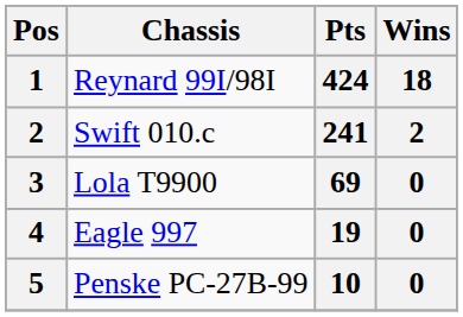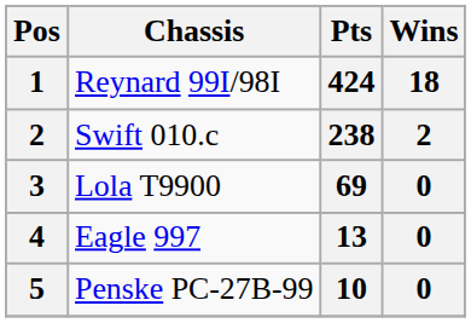 <table class="wikitable" style="font-size: 85%;; text-align:center;">
 <tr valign="top">
 <th valign="middle">Pos</th>
 <th valign="middle">Chassis</th>
 <th valign="middle">Pts</th>
 <th valign="middle">Wins</th>
 </tr>
 <tr>
 <th>1</th>
 <td align="left"> <a href='#'>Reynard</a> <a href='#'>99I</a>/98I</td>
 <th>424</th>
 <th>18</th>
 </tr>
 <tr>
 <th>2</th>
 <td align="left"> <a href='#'>Swift</a> 010.c</td>
-<th>241</th>
+<th>238</th>
 <th>2</th>
 </tr>
 <tr>
 <th>3</th>
 <td align="left"> <a href='#'>Lola</a> T9900</td>
 <th>69</th>
 <th>0</th>
 </tr>
 <tr>
 <th>4</th>
 <td align="left"> <a href='#'>Eagle</a> <a href='#'>997</a></td>
-<th>19</th>
+<th>13</th>
 <th>0</th>
 </tr>
 <tr>
 <th>5</th>
 <td align="left"> <a href='#'>Penske</a> PC-27B-99</td>
 <th>10</th>
 <th>0</th>
 </tr>
 <tr>
 </tr>
 </table>
